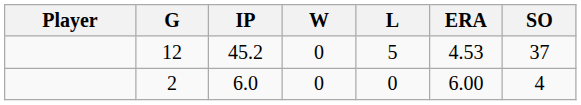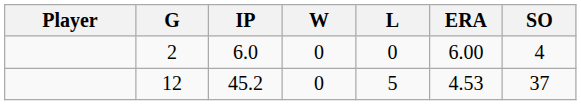 <table class="wikitable sortable">
 <tr>
 <th bgcolor="#DDDDFF" width="16%">Player</th>
 <th bgcolor="#DDDDFF" width="9%">G</th>
 <th bgcolor="#DDDDFF" width="9%">IP</th>
 <th bgcolor="#DDDDFF" width="9%">W</th>
 <th bgcolor="#DDDDFF" width="9%">L</th>
 <th bgcolor="#DDDDFF" width="9%">ERA</th>
 <th bgcolor="#DDDDFF" width="9%">SO</th>
 </tr>
 <tr align="center">
 <td></td>
+<td>2</td>
+<td>6.0</td>
+<td>0</td>
+<td>0</td>
+<td>6.00</td>
+<td>4</td>
+</tr>
+<tr align="center">
+<td></td>
 <td>12</td>
 <td>45.2</td>
 <td>0</td>
 <td>5</td>
 <td>4.53</td>
 <td>37</td>
 </tr>
-<tr align="center">
-<td></td>
-<td>2</td>
-<td>6.0</td>
-<td>0</td>
-<td>0</td>
-<td>6.00</td>
-<td>4</td>
-</tr>
 </table>
